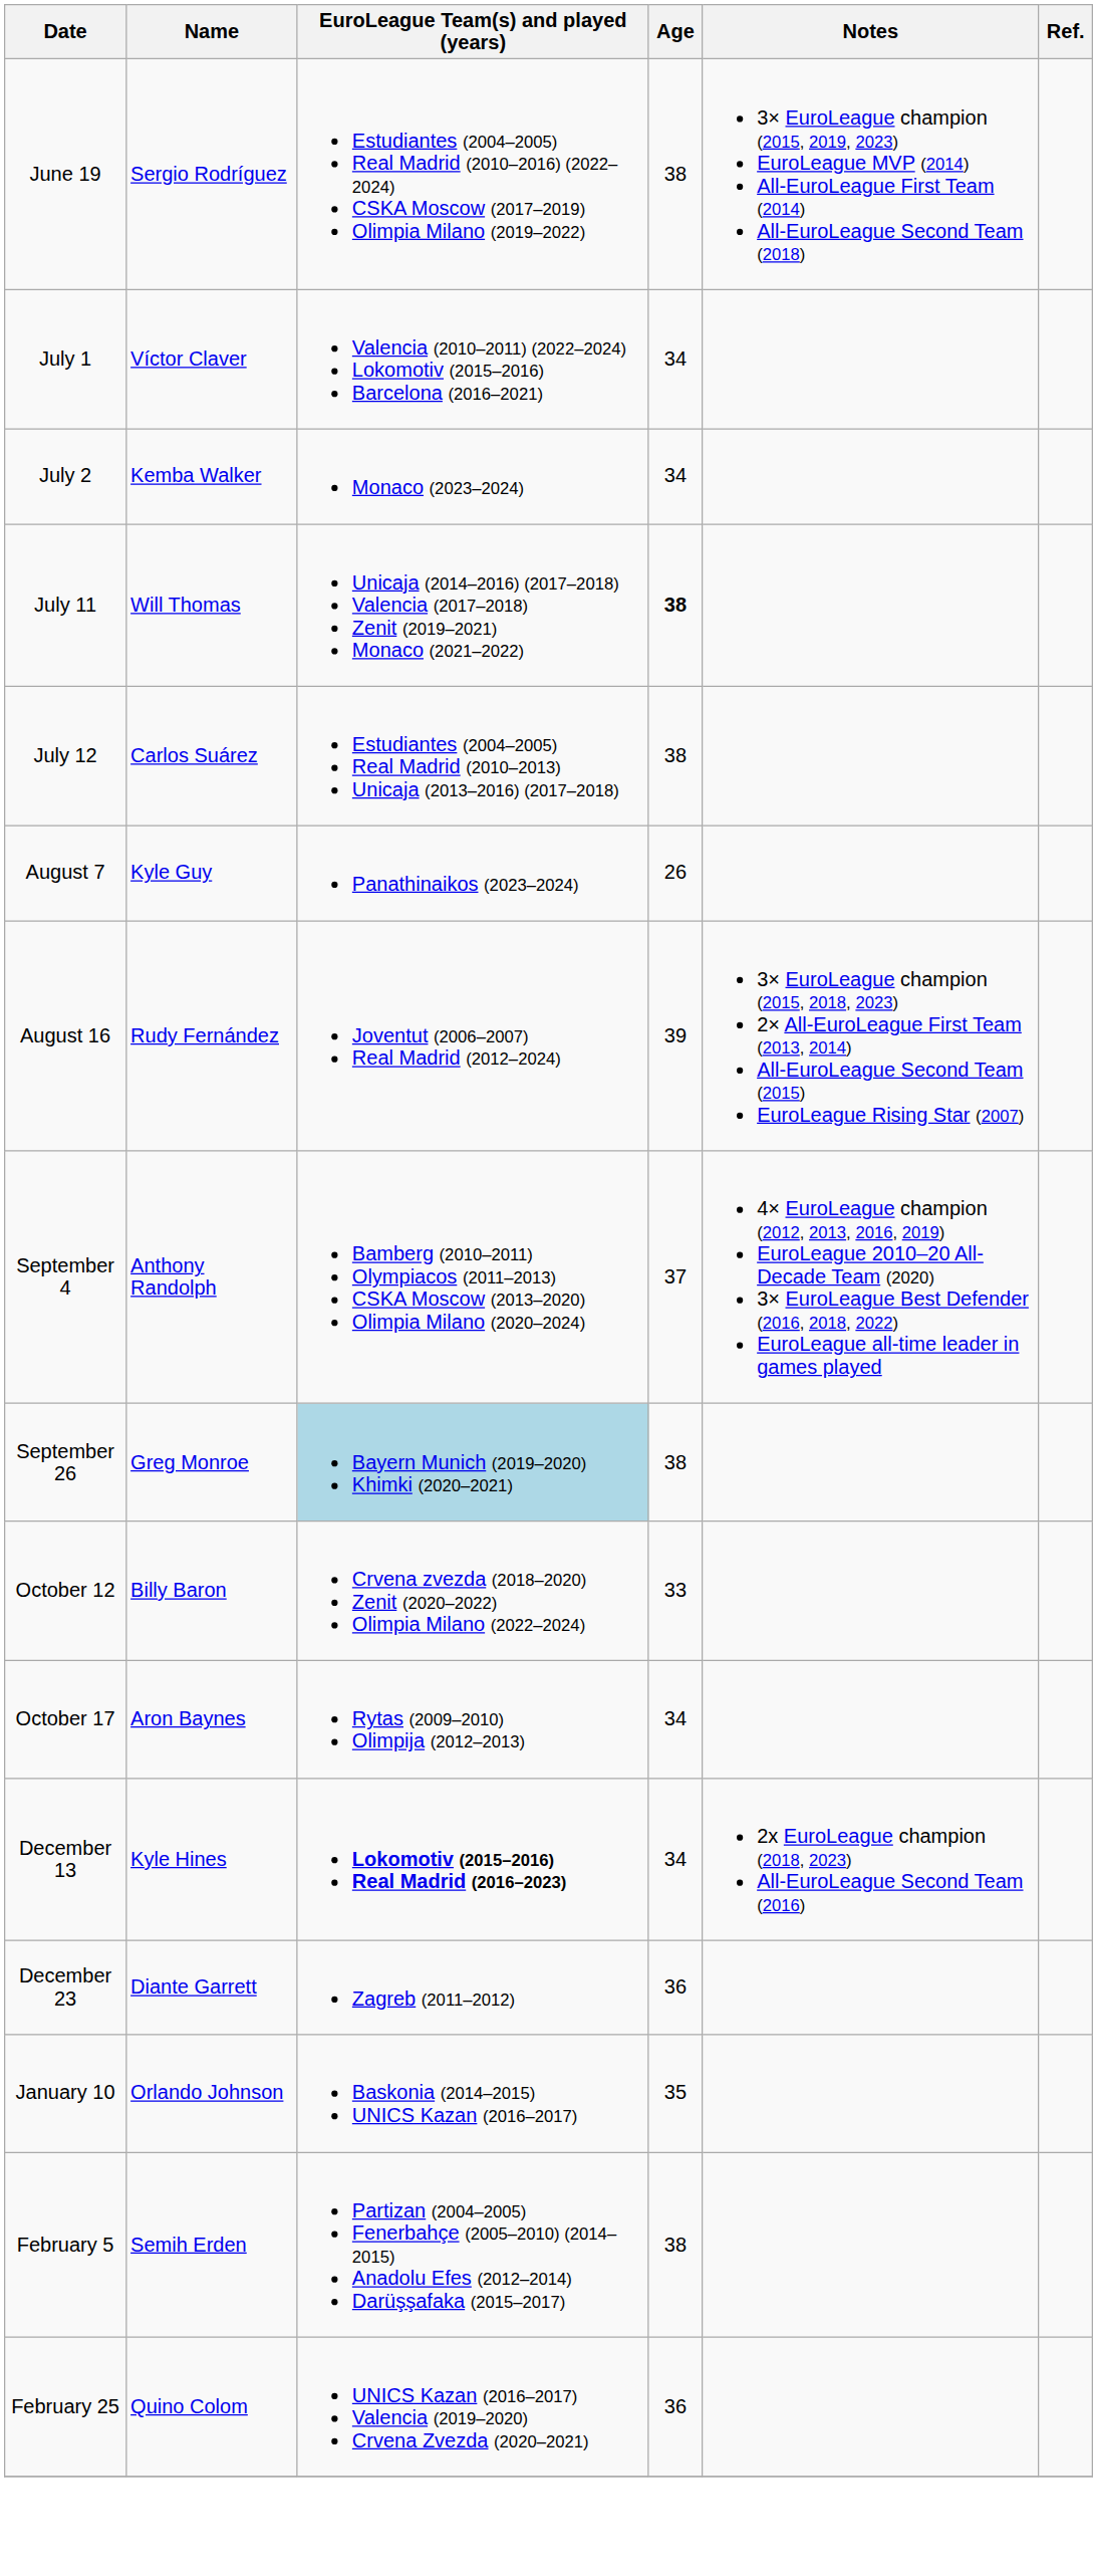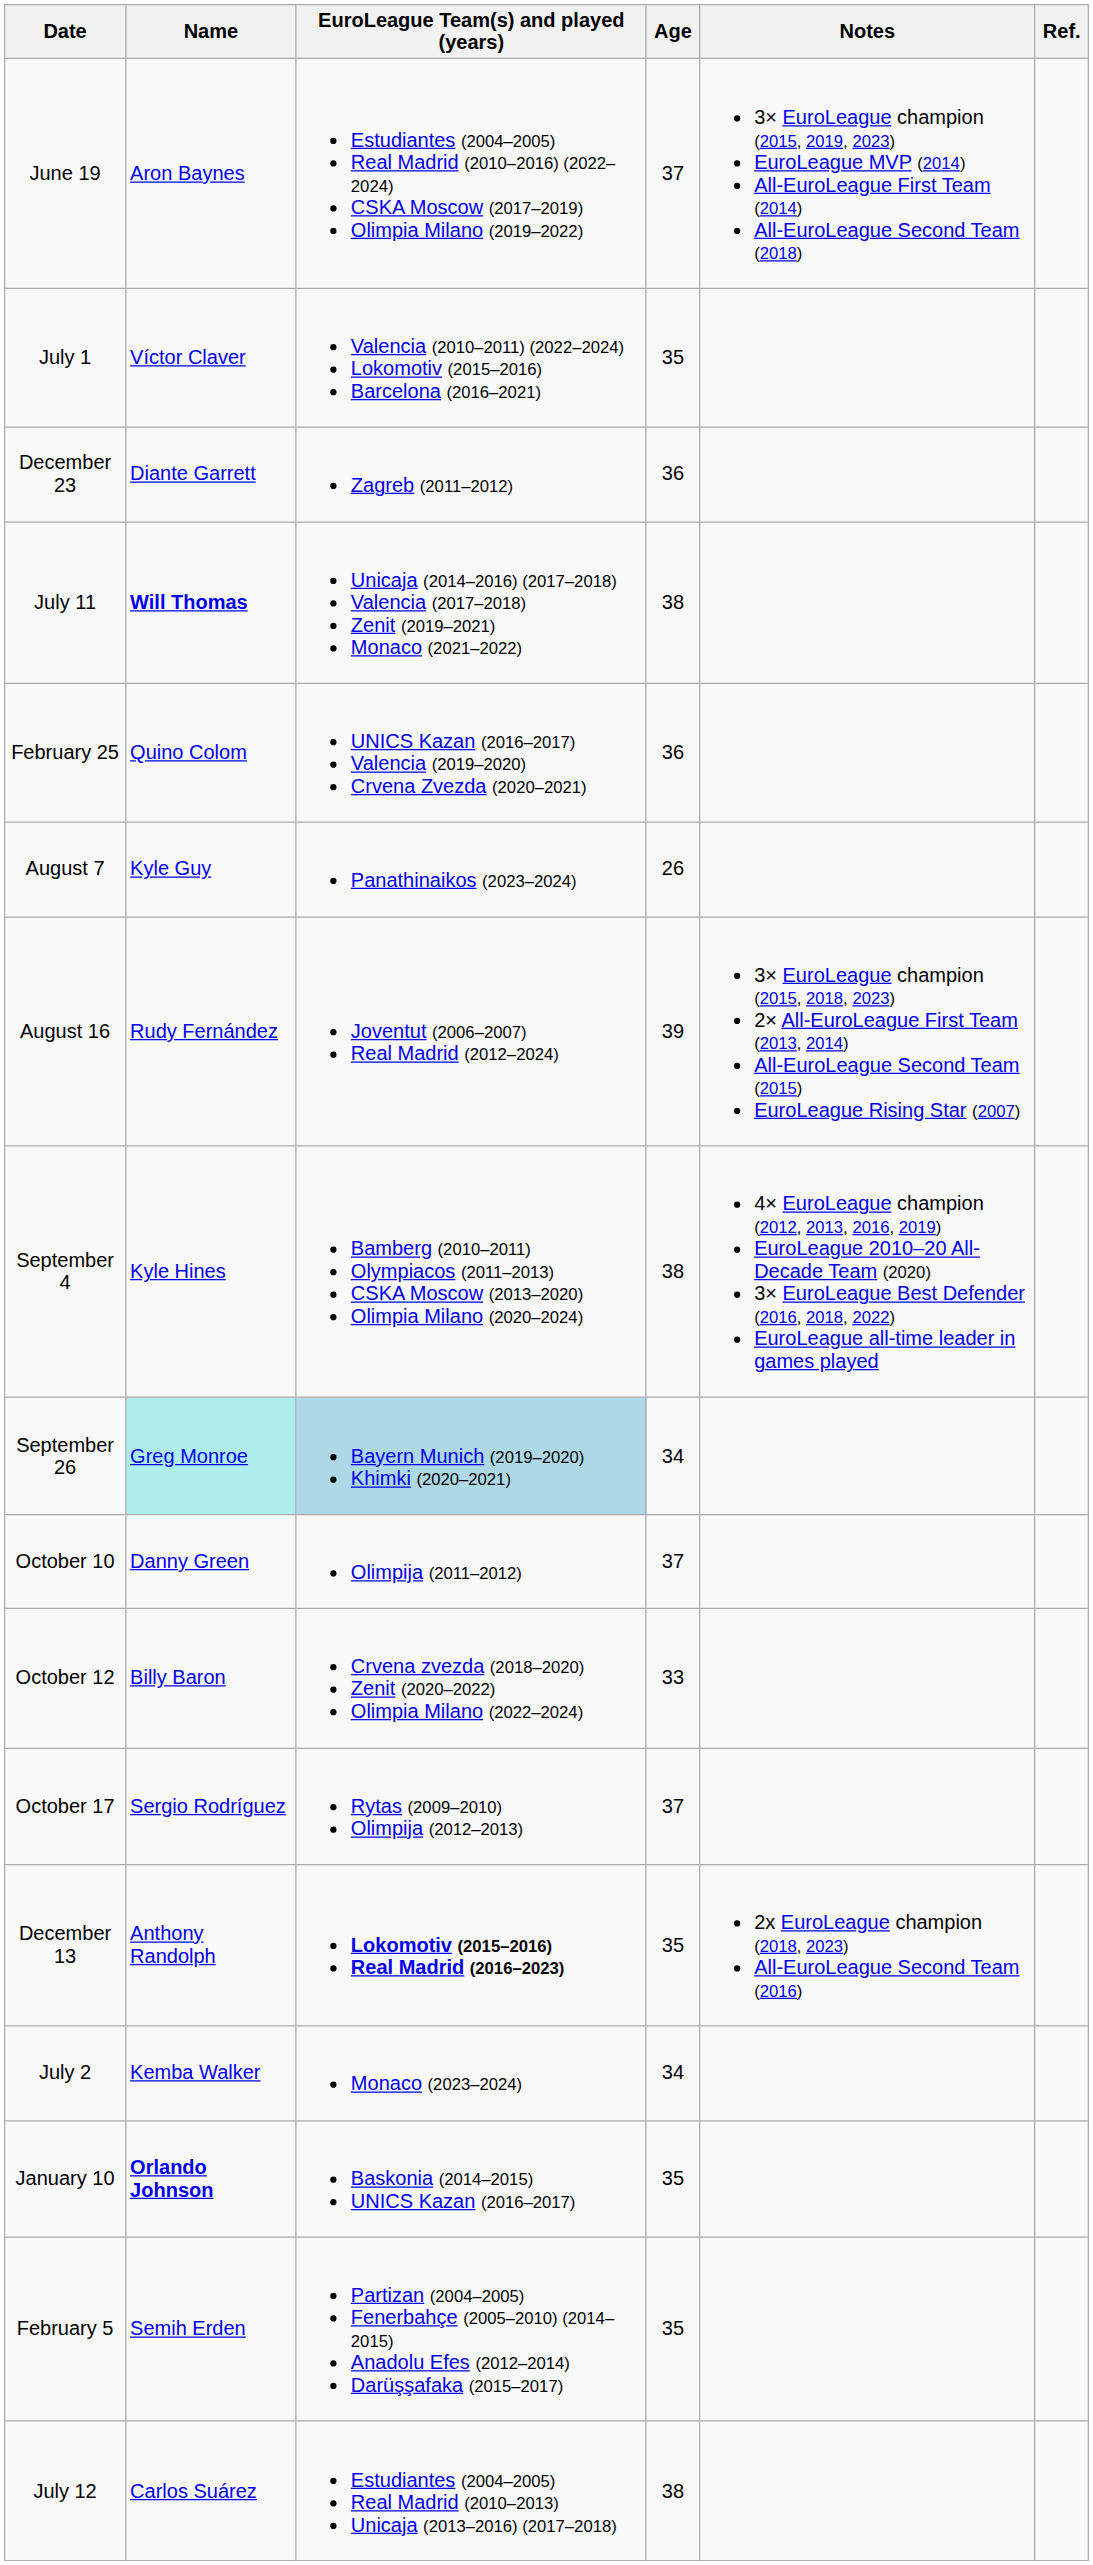 <table class="wikitable">
 <tr>
 <th style="width:100px">Date</th>
 <th style="width:180px">Name</th>
 <th style="width:400px">EuroLeague Team(s) and played (years)</th>
 <th style="width:40px">Age</th>
 <th style="width:390px">Notes</th>
 <th style="width:40px">Ref.</th>
 </tr>
 <tr>
 <td align=center>June 19</td>
-<td> <a href='#'>Sergio Rodríguez</a></td>
+<td> <a href='#'>Aron Baynes</a></td>
 <td><br><ul><li> <a href='#'>Estudiantes</a> <small>(2004–2005)</small></li><li> <a href='#'>Real Madrid</a> <small>(2010–2016) (2022–2024)</small></li><li> <a href='#'>CSKA Moscow</a> <small>(2017–2019)</small></li><li> <a href='#'>Olimpia Milano</a> <small>(2019–2022)</small></li></ul></td>
-<td align=center>38</td>
+<td align=center>37</td>
 <td><br><ul><li>3× <a href='#'>EuroLeague</a> champion <small>(<a href='#'>2015</a>, <a href='#'>2019</a>, <a href='#'>2023</a>)</small></li><li><a href='#'>EuroLeague MVP</a> <small>(<a href='#'>2014</a>)</small></li><li><a href='#'>All-EuroLeague First Team</a> <small>(<a href='#'>2014</a>)</small></li><li><a href='#'>All-EuroLeague Second Team</a> <small>(<a href='#'>2018</a>)</small></li></ul></td>
 <td align=center></td>
 </tr>
 <tr>
 <td align=center>July 1</td>
 <td> <a href='#'>Víctor Claver</a></td>
 <td><br><ul><li> <a href='#'>Valencia</a> <small>(2010–2011) (2022–2024)</small></li><li> <a href='#'>Lokomotiv</a> <small>(2015–2016)</small></li><li> <a href='#'>Barcelona</a> <small>(2016–2021)</small></li></ul></td>
-<td align=center>34</td>
+<td align=center>35</td>
 <td></td>
 <td align=center></td>
 </tr>
 <tr>
-<td align=center>July 2</td>
-<td> <a href='#'>Kemba Walker</a></td>
-<td><br><ul><li> <a href='#'>Monaco</a> <small>(2023–2024)</small></li></ul></td>
-<td align=center>34</td>
+<td align=center>December 23</td>
+<td> <a href='#'>Diante Garrett</a></td>
+<td><br><ul><li> <a href='#'>Zagreb</a> <small>(2011–2012)</small></li></ul></td>
+<td align=center>36</td>
 <td></td>
 <td align=center></td>
 </tr>
 <tr>
 <td align=center>July 11</td>
-<td> <a href='#'>Will Thomas</a></td>
+<td><strong> <a href='#'>Will Thomas</a></strong></td>
 <td><br><ul><li> <a href='#'>Unicaja</a> <small>(2014–2016) (2017–2018)</small></li><li> <a href='#'>Valencia</a> <small>(2017–2018)</small></li><li> <a href='#'>Zenit</a> <small>(2019–2021)</small></li><li> <a href='#'>Monaco</a> <small>(2021–2022)</small></li></ul></td>
-<td align=center><strong>38</strong></td>
+<td align=center>38</td>
 <td></td>
 <td align=center></td>
 </tr>
 <tr>
-<td align=center>July 12</td>
-<td> <a href='#'>Carlos Suárez</a></td>
-<td><br><ul><li> <a href='#'>Estudiantes</a> <small>(2004–2005)</small></li><li> <a href='#'>Real Madrid</a> <small>(2010–2013)</small></li><li> <a href='#'>Unicaja</a> <small>(2013–2016) (2017–2018)</small></li></ul></td>
-<td align=center>38</td>
+<td align=center>February 25</td>
+<td> <a href='#'>Quino Colom</a></td>
+<td><br><ul><li> <a href='#'>UNICS Kazan</a> <small>(2016–2017)</small></li><li> <a href='#'>Valencia</a> <small>(2019–2020)</small></li><li> <a href='#'>Crvena Zvezda</a> <small>(2020–2021)</small></li></ul></td>
+<td align=center>36</td>
 <td></td>
 <td align=center></td>
 </tr>
 <tr>
 <td align=center>August 7</td>
 <td> <a href='#'>Kyle Guy</a></td>
 <td><br><ul><li> <a href='#'>Panathinaikos</a> <small>(2023–2024)</small></li></ul></td>
 <td align=center>26</td>
 <td></td>
 <td align=center></td>
 </tr>
 <tr>
 <td align=center>August 16</td>
 <td> <a href='#'>Rudy Fernández</a></td>
 <td><br><ul><li> <a href='#'>Joventut</a> <small>(2006–2007)</small></li><li> <a href='#'>Real Madrid</a> <small>(2012–2024)</small></li></ul></td>
 <td align=center>39</td>
 <td><br><ul><li>3× <a href='#'>EuroLeague</a> champion <small>(<a href='#'>2015</a>, <a href='#'>2018</a>, <a href='#'>2023</a>)</small></li><li>2× <a href='#'>All-EuroLeague First Team</a> <small>(<a href='#'>2013</a>, <a href='#'>2014</a>)</small></li><li><a href='#'>All-EuroLeague Second Team</a> <small>(<a href='#'>2015</a>)</small></li><li><a href='#'>EuroLeague Rising Star</a> <small>(<a href='#'>2007</a>)</small></li></ul></td>
 <td align=center></td>
 </tr>
 <tr>
 <td align=center>September 4</td>
-<td> <a href='#'>Anthony Randolph</a></td>
+<td> <a href='#'>Kyle Hines</a></td>
 <td><br><ul><li> <a href='#'>Bamberg</a> <small>(2010–2011)</small></li><li> <a href='#'>Olympiacos</a> <small>(2011–2013)</small></li><li> <a href='#'>CSKA Moscow</a> <small>(2013–2020)</small></li><li> <a href='#'>Olimpia Milano</a> <small>(2020–2024)</small></li></ul></td>
-<td align=center>37</td>
+<td align=center>38</td>
 <td><br><ul><li>4× <a href='#'>EuroLeague</a> champion <small>(<a href='#'>2012</a>, <a href='#'>2013</a>, <a href='#'>2016</a>, <a href='#'>2019</a>)</small></li><li><a href='#'>EuroLeague 2010–20 All-Decade Team</a> <small>(2020)</small></li><li>3× <a href='#'>EuroLeague Best Defender</a> <small>(<a href='#'>2016</a>, <a href='#'>2018</a>, <a href='#'>2022</a>)</small></li><li><a href='#'>EuroLeague all-time leader in games played</a></li></ul></td>
 <td align=center></td>
 </tr>
 <tr>
 <td align=center>September 26</td>
-<td> <a href='#'>Greg Monroe</a></td>
+<td style="background: paleturquoise;"> <a href='#'>Greg Monroe</a></td>
 <td style="background: lightblue;"><br><ul><li> <a href='#'>Bayern Munich</a> <small>(2019–2020)</small></li><li> <a href='#'>Khimki</a> <small>(2020–2021)</small></li></ul></td>
-<td align=center>38</td>
+<td align=center>34</td>
+<td></td>
+<td align=center></td>
+</tr>
+<tr>
+<td align=center>October 10</td>
+<td> <a href='#'>Danny Green</a></td>
+<td><br><ul><li> <a href='#'>Olimpija</a> <small>(2011–2012)</small></li></ul></td>
+<td align=center>37</td>
 <td></td>
 <td align=center></td>
 </tr>
 <tr>
 <td align=center>October 12</td>
 <td> <a href='#'>Billy Baron</a></td>
 <td><br><ul><li> <a href='#'>Crvena zvezda</a> <small>(2018–2020)</small></li><li> <a href='#'>Zenit</a> <small>(2020–2022)</small></li><li> <a href='#'>Olimpia Milano</a> <small>(2022–2024)</small></li></ul></td>
 <td align=center>33</td>
 <td></td>
 <td align=center></td>
 </tr>
 <tr>
 <td align=center>October 17</td>
-<td> <a href='#'>Aron Baynes</a></td>
+<td> <a href='#'>Sergio Rodríguez</a></td>
 <td><br><ul><li> <a href='#'>Rytas</a> <small>(2009–2010)</small></li><li> <a href='#'>Olimpija</a> <small>(2012–2013)</small></li></ul></td>
+<td align=center>37</td>
+<td></td>
+<td align=center></td>
+</tr>
+<tr>
+<td align=center>December 13</td>
+<td> <a href='#'>Anthony Randolph</a></td>
+<td><strong><br><ul><li> <a href='#'>Lokomotiv</a> <small>(2015–2016)</small></li><li> <a href='#'>Real Madrid</a> <small>(2016–2023)</small></li></ul></strong></td>
+<td align=center>35</td>
+<td><br><ul><li>2x <a href='#'>EuroLeague</a> champion <small>(<a href='#'>2018</a>, <a href='#'>2023</a>)</small></li><li><a href='#'>All-EuroLeague Second Team</a> <small>(<a href='#'>2016</a>)</small></li></ul></td>
+<td align=center></td>
+</tr>
+<tr>
+<td align=center>July 2</td>
+<td> <a href='#'>Kemba Walker</a></td>
+<td><br><ul><li> <a href='#'>Monaco</a> <small>(2023–2024)</small></li></ul></td>
 <td align=center>34</td>
 <td></td>
 <td align=center></td>
 </tr>
 <tr>
-<td align=center>December 13</td>
-<td> <a href='#'>Kyle Hines</a></td>
-<td><strong><br><ul><li> <a href='#'>Lokomotiv</a> <small>(2015–2016)</small></li><li> <a href='#'>Real Madrid</a> <small>(2016–2023)</small></li></ul></strong></td>
-<td align=center>34</td>
-<td><br><ul><li>2x <a href='#'>EuroLeague</a> champion <small>(<a href='#'>2018</a>, <a href='#'>2023</a>)</small></li><li><a href='#'>All-EuroLeague Second Team</a> <small>(<a href='#'>2016</a>)</small></li></ul></td>
-<td align=center></td>
-</tr>
-<tr>
-<td align=center>December 23</td>
-<td> <a href='#'>Diante Garrett</a></td>
-<td><br><ul><li> <a href='#'>Zagreb</a> <small>(2011–2012)</small></li></ul></td>
-<td align=center>36</td>
-<td></td>
-<td align=center></td>
-</tr>
-<tr>
 <td align=center>January 10</td>
-<td> <a href='#'>Orlando Johnson</a></td>
+<td><strong> <a href='#'>Orlando Johnson</a></strong></td>
 <td><br><ul><li> <a href='#'>Baskonia</a> <small>(2014–2015)</small></li><li> <a href='#'>UNICS Kazan</a> <small>(2016–2017)</small></li></ul></td>
 <td align=center>35</td>
 <td></td>
 <td align=center></td>
 </tr>
 <tr>
 <td align=center>February 5</td>
 <td> <a href='#'>Semih Erden</a></td>
 <td><br><ul><li> <a href='#'>Partizan</a> <small>(2004–2005)</small></li><li> <a href='#'>Fenerbahçe</a> <small>(2005–2010) (2014–2015)</small></li><li> <a href='#'>Anadolu Efes</a> <small>(2012–2014)</small></li><li> <a href='#'>Darüşşafaka</a> <small>(2015–2017)</small></li></ul></td>
-<td align=center>38</td>
+<td align=center>35</td>
 <td></td>
 <td align=center></td>
 </tr>
 <tr>
-<td align=center>February 25</td>
-<td> <a href='#'>Quino Colom</a></td>
-<td><br><ul><li> <a href='#'>UNICS Kazan</a> <small>(2016–2017)</small></li><li> <a href='#'>Valencia</a> <small>(2019–2020)</small></li><li> <a href='#'>Crvena Zvezda</a> <small>(2020–2021)</small></li></ul></td>
-<td align=center>36</td>
+<td align=center>July 12</td>
+<td> <a href='#'>Carlos Suárez</a></td>
+<td><br><ul><li> <a href='#'>Estudiantes</a> <small>(2004–2005)</small></li><li> <a href='#'>Real Madrid</a> <small>(2010–2013)</small></li><li> <a href='#'>Unicaja</a> <small>(2013–2016) (2017–2018)</small></li></ul></td>
+<td align=center>38</td>
 <td></td>
 <td align=center></td>
 </tr>
 <tr>
 </tr>
 </table>
